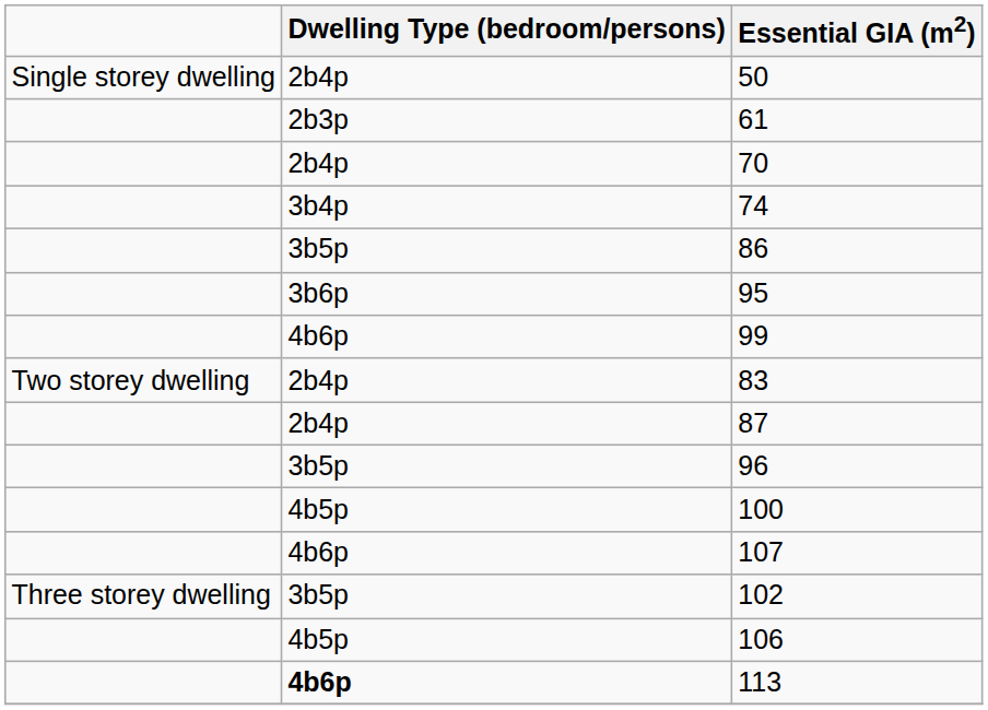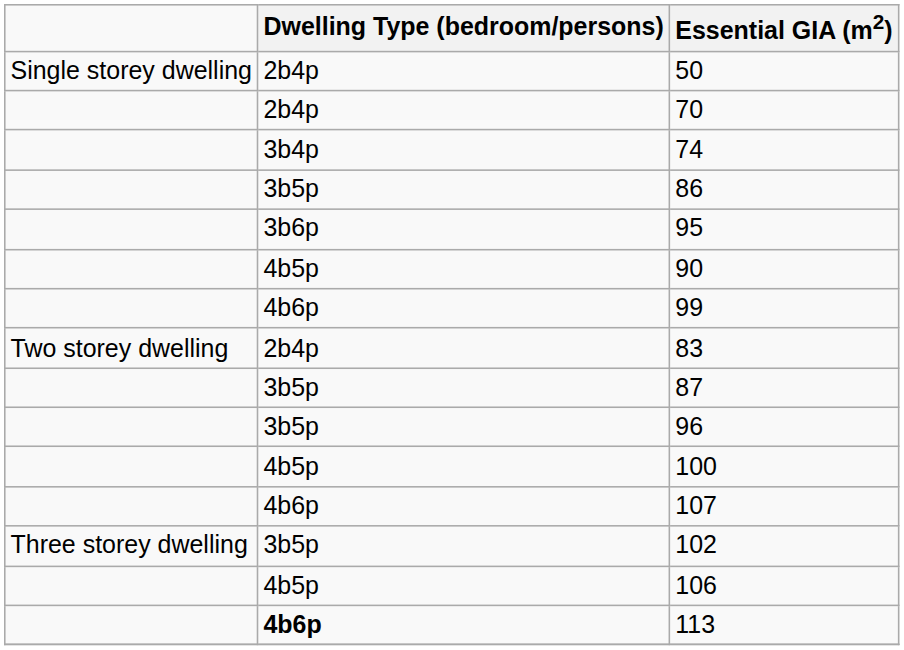 <table class="wikitable">
 <tr>
 <td></td>
 <th>Dwelling Type (bedroom/persons)</th>
 <th>Essential GIA (m<sup>2</sup>)</th>
 </tr>
 <tr>
 <td>Single storey dwelling</td>
 <td>2b4p</td>
 <td>50</td>
-</tr>
-<tr>
-<td></td>
-<td>2b3p</td>
-<td>61</td>
 </tr>
 <tr>
 <td></td>
 <td>2b4p</td>
 <td>70</td>
 </tr>
 <tr>
 <td></td>
 <td>3b4p</td>
 <td>74</td>
 </tr>
 <tr>
 <td></td>
 <td>3b5p</td>
 <td>86</td>
 </tr>
 <tr>
 <td></td>
 <td>3b6p</td>
 <td>95</td>
 </tr>
 <tr>
 <td></td>
+<td>4b5p</td>
+<td>90</td>
+</tr>
+<tr>
+<td></td>
 <td>4b6p</td>
 <td>99</td>
 </tr>
 <tr>
 <td>Two storey dwelling</td>
 <td>2b4p</td>
 <td>83</td>
 </tr>
 <tr>
 <td></td>
-<td>2b4p</td>
+<td>3b5p</td>
 <td>87</td>
 </tr>
 <tr>
 <td></td>
 <td>3b5p</td>
 <td>96</td>
 </tr>
 <tr>
 <td></td>
 <td>4b5p</td>
 <td>100</td>
 </tr>
 <tr>
 <td></td>
 <td>4b6p</td>
 <td>107</td>
 </tr>
 <tr>
 <td>Three storey dwelling</td>
 <td>3b5p</td>
 <td>102</td>
 </tr>
 <tr>
 <td></td>
 <td>4b5p</td>
 <td>106</td>
 </tr>
 <tr>
 <td></td>
 <td><strong>4b6p</strong></td>
 <td>113</td>
 </tr>
 <tr>
 </tr>
 </table>
